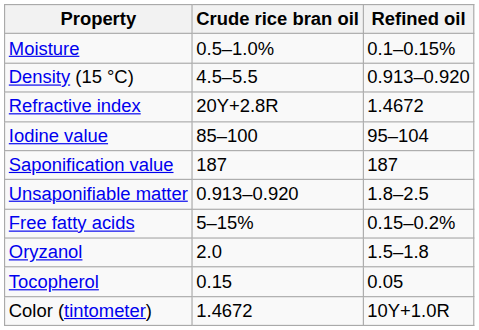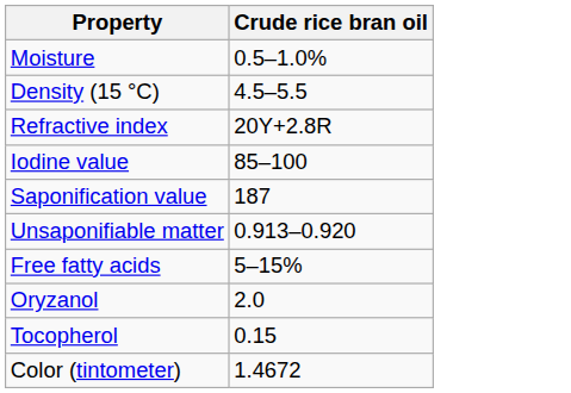 <table class="wikitable">
 <tr>
 <th>Property</th>
 <th>Crude rice bran oil</th>
-<th>Refined oil</th>
 </tr>
 <tr>
 <td><a href='#'>Moisture</a></td>
 <td>0.5–1.0%</td>
-<td>0.1–0.15%</td>
 </tr>
 <tr>
 <td><a href='#'>Density</a> (15 °C)</td>
 <td>4.5–5.5</td>
-<td>0.913–0.920</td>
 </tr>
 <tr>
 <td><a href='#'>Refractive index</a></td>
 <td>20Y+2.8R</td>
-<td>1.4672</td>
 </tr>
 <tr>
 <td><a href='#'>Iodine value</a></td>
 <td>85–100</td>
-<td>95–104</td>
 </tr>
 <tr>
 <td><a href='#'>Saponification value</a></td>
-<td>187</td>
 <td>187</td>
 </tr>
 <tr>
 <td><a href='#'>Unsaponifiable matter</a></td>
 <td>0.913–0.920</td>
-<td>1.8–2.5</td>
 </tr>
 <tr>
 <td><a href='#'>Free fatty acids</a></td>
 <td>5–15%</td>
-<td>0.15–0.2%</td>
 </tr>
 <tr>
 <td><a href='#'>Oryzanol</a></td>
 <td>2.0</td>
-<td>1.5–1.8</td>
 </tr>
 <tr>
 <td><a href='#'>Tocopherol</a></td>
 <td>0.15</td>
-<td>0.05</td>
 </tr>
 <tr>
 <td>Color (<a href='#'>tintometer</a>)</td>
 <td>1.4672</td>
-<td>10Y+1.0R</td>
 </tr>
 </table>
